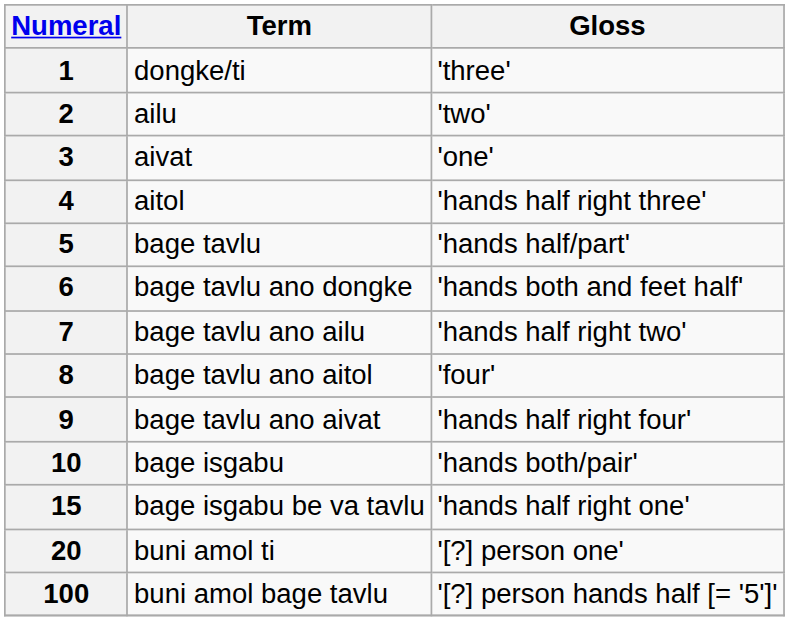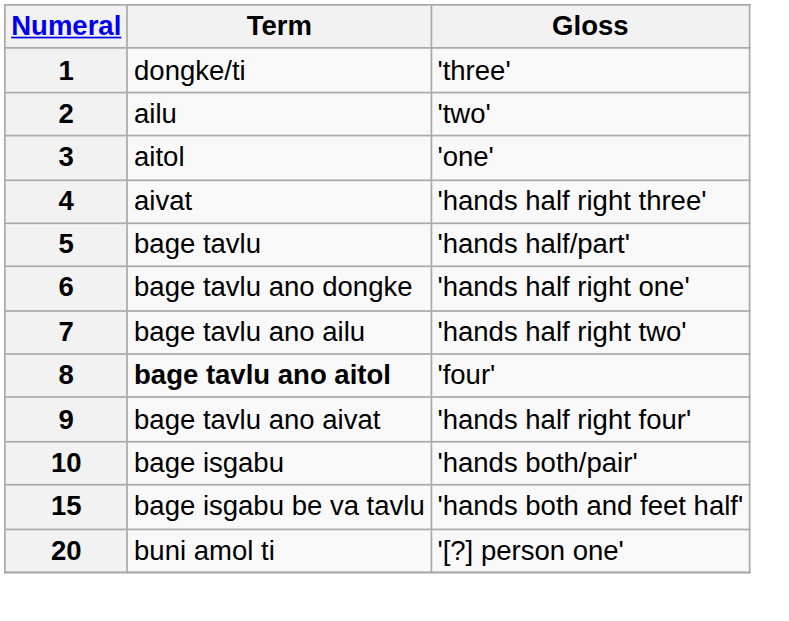 <table class="wikitable" style="text-align: left;">
 <tr>
 <th><a href='#'>Numeral</a></th>
 <th>Term</th>
 <th>Gloss</th>
 </tr>
 <tr>
 <th>1</th>
 <td>dongke/ti</td>
 <td>'three'</td>
 </tr>
 <tr>
 <th>2</th>
 <td>ailu</td>
 <td>'two'</td>
 </tr>
 <tr>
 <th>3</th>
-<td>aivat</td>
+<td>aitol</td>
 <td>'one'</td>
 </tr>
 <tr>
 <th>4</th>
-<td>aitol</td>
+<td>aivat</td>
 <td>'hands half right three'</td>
 </tr>
 <tr>
 <th>5</th>
 <td>bage tavlu</td>
 <td>'hands half/part'</td>
 </tr>
 <tr>
 <th>6</th>
 <td>bage tavlu ano dongke</td>
-<td>'hands both and feet half'</td>
+<td>'hands half right one'</td>
 </tr>
 <tr>
 <th>7</th>
 <td>bage tavlu ano ailu</td>
 <td>'hands half right two'</td>
 </tr>
 <tr>
 <th>8</th>
-<td>bage tavlu ano aitol</td>
+<td><strong>bage tavlu ano aitol</strong></td>
 <td>'four'</td>
 </tr>
 <tr>
 <th>9</th>
 <td>bage tavlu ano aivat</td>
 <td>'hands half right four'</td>
 </tr>
 <tr>
 <th>10</th>
 <td>bage isgabu</td>
 <td>'hands both/pair'</td>
 </tr>
 <tr>
 <th>15</th>
 <td>bage isgabu be va tavlu</td>
-<td>'hands half right one'</td>
+<td>'hands both and feet half'</td>
 </tr>
 <tr>
 <th>20</th>
 <td>buni amol ti</td>
 <td>'[?] person one'</td>
 </tr>
 <tr>
-<th>100</th>
-<td>buni amol bage tavlu</td>
-<td>'[?] person hands half [= '5']'</td>
-</tr>
-<tr>
 </tr>
 </table>
